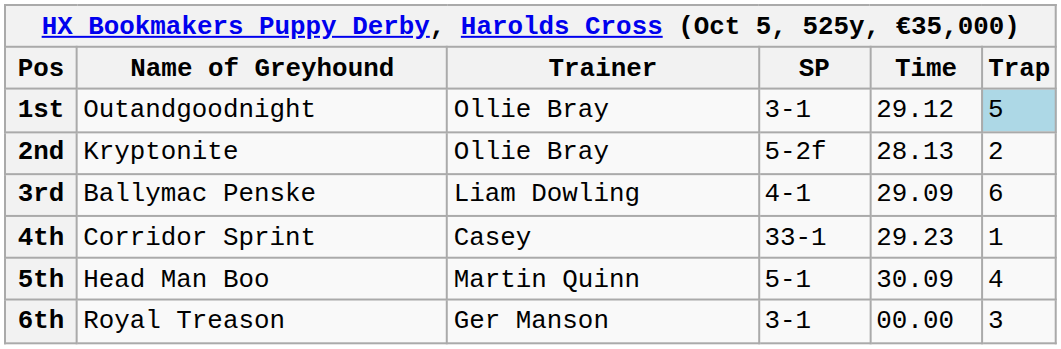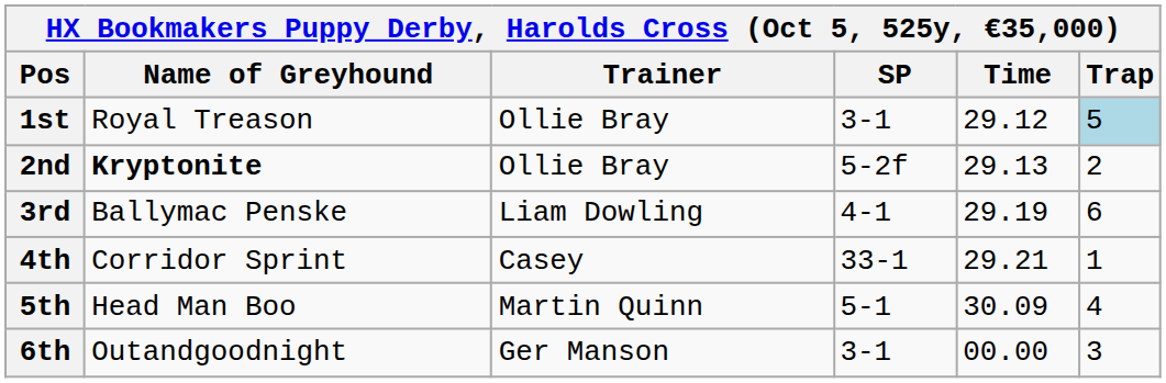 <table class="wikitable">
 <tr>
 <th colspan="6"><a href='#'>HX Bookmakers Puppy Derby</a>, <a href='#'>Harolds Cross</a> (Oct 5, 525y, €35,000)</th>
 </tr>
 <tr>
 <th width=30>Pos</th>
 <th width=180>Name of Greyhound</th>
 <th width=150>Trainer</th>
 <th width=50>SP</th>
 <th width=50>Time</th>
 <th width=30>Trap</th>
 </tr>
 <tr>
 <th>1st</th>
-<td>Outandgoodnight</td>
+<td>Royal Treason</td>
 <td>Ollie Bray</td>
 <td>3-1</td>
 <td>29.12</td>
 <td style="background: lightblue;">5</td>
 </tr>
 <tr>
 <th>2nd</th>
-<td>Kryptonite</td>
+<td><strong>Kryptonite</strong></td>
 <td>Ollie Bray</td>
 <td>5-2f</td>
-<td>28.13</td>
+<td>29.13</td>
 <td>2</td>
 </tr>
 <tr>
 <th>3rd</th>
 <td>Ballymac Penske</td>
 <td>Liam Dowling</td>
 <td>4-1</td>
-<td>29.09</td>
+<td>29.19</td>
 <td>6</td>
 </tr>
 <tr>
 <th>4th</th>
 <td>Corridor Sprint</td>
 <td>Casey</td>
 <td>33-1</td>
-<td>29.23</td>
+<td>29.21</td>
 <td>1</td>
 </tr>
 <tr>
 <th>5th</th>
 <td>Head Man Boo</td>
 <td>Martin Quinn</td>
 <td>5-1</td>
 <td>30.09</td>
 <td>4</td>
 </tr>
 <tr>
 <th>6th</th>
-<td>Royal Treason</td>
+<td>Outandgoodnight</td>
 <td>Ger Manson</td>
 <td>3-1</td>
 <td>00.00</td>
 <td>3</td>
 </tr>
 </table>
